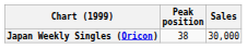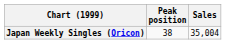 <table class="wikitable sortable plainrowheaders" style="text-align:center;">
 <tr>
 <th scope="col">Chart (1999)</th>
 <th scope="col">Peak<br>position</th>
 <th scope="col">Sales</th>
 </tr>
 <tr>
 <th scope="row">Japan Weekly Singles (<a href='#'>Oricon</a>)</th>
 <td style="text-align:center;">38</td>
-<td style="text-align:left;">30,000</td>
+<td style="text-align:left;">35,004</td>
 </tr>
 </table>
